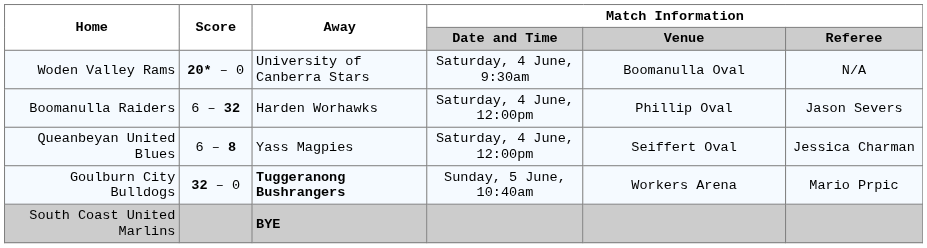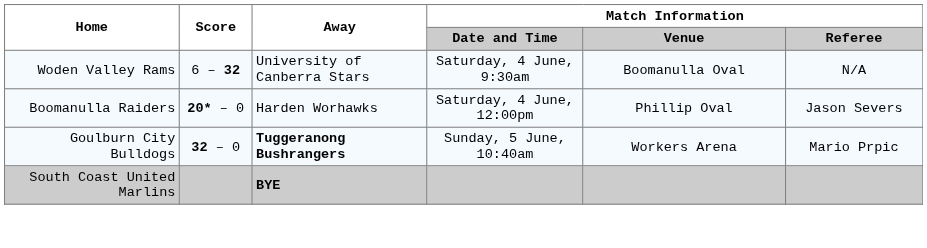 <table border="1" cellpadding="3" cellspacing="0" width="100%" style="border-collapse:collapse;  text-align:center;">
 <tr>
 <th rowspan="2" width="19%">Home</th>
 <th rowspan="2" width="8%">Score</th>
 <th rowspan="2" width="19%">Away</th>
 <th colspan="3">Match Information</th>
 </tr>
 <tr style="background:#CCCCCC">
 <th width="17%">Date and Time</th>
 <th width="22%">Venue</th>
 <th width="50%">Referee</th>
 </tr>
 <tr style="text-align:center; background:#f5faff;">
 <td align="right">Woden Valley Rams </td>
-<td><strong>20*</strong> – 0</td>
+<td>6 – <strong>32</strong></td>
 <td align="left"> University of Canberra Stars</td>
 <td>Saturday, 4 June, 9:30am</td>
 <td>Boomanulla Oval</td>
 <td>N/A</td>
 </tr>
 <tr style="text-align:center; background:#f5faff;">
 <td align="right">Boomanulla Raiders </td>
-<td>6 – <strong>32</strong></td>
+<td><strong>20*</strong> – 0</td>
 <td align="left"> Harden Worhawks</td>
 <td>Saturday, 4 June, 12:00pm</td>
 <td>Phillip Oval</td>
 <td>Jason Severs</td>
-</tr>
-<tr style="text-align:center; background:#f5faff;">
-<td align="right">Queanbeyan United Blues </td>
-<td>6 – <strong>8</strong></td>
-<td align="left"> Yass Magpies</td>
-<td>Saturday, 4 June, 12:00pm</td>
-<td>Seiffert Oval</td>
-<td>Jessica Charman</td>
 </tr>
 <tr style="text-align:center; background:#f5faff;">
 <td align="right">Goulburn City Bulldogs </td>
 <td><strong>32</strong> – 0</td>
 <td align="left"><strong> Tuggeranong Bushrangers</strong></td>
 <td>Sunday, 5 June, 10:40am</td>
 <td>Workers Arena</td>
 <td>Mario Prpic</td>
 </tr>
 <tr style="text-align:center; background:#CCCCCC;">
 <td align="right">South Coast United Marlins </td>
 <td></td>
 <td align="left"><strong>BYE</strong></td>
 <td></td>
 <td></td>
 <td></td>
 </tr>
 </table>
